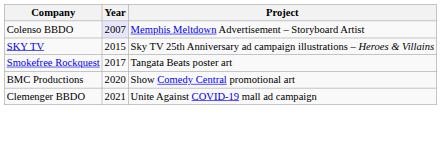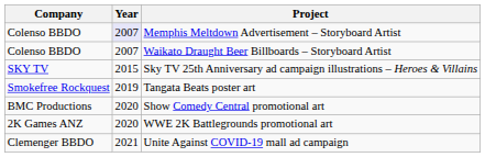 <table class="wikitable">
 <tr>
 <th>Company</th>
 <th>Year</th>
 <th>Project</th>
 </tr>
 <tr>
 <td>Colenso BBDO</td>
 <td style="background: lavender;">2007</td>
 <td><a href='#'>Memphis Meltdown</a> Advertisement – Storyboard Artist</td>
 </tr>
 <tr>
+<td>Colenso BBDO</td>
+<td>2007</td>
+<td><a href='#'>Waikato Draught Beer</a> Billboards – Storyboard Artist</td>
+</tr>
+<tr>
 <td><a href='#'>SKY TV</a></td>
 <td>2015</td>
 <td>Sky TV 25th Anniversary ad campaign illustrations – <em>Heroes & Villains</em></td>
 </tr>
 <tr>
 <td><a href='#'>Smokefree Rockquest</a></td>
-<td>2017</td>
+<td>2019</td>
 <td>Tangata Beats poster art</td>
 </tr>
 <tr>
 <td>BMC Productions</td>
 <td>2020</td>
 <td> Show <a href='#'>Comedy Central</a> promotional art</td>
 </tr>
 <tr>
+<td>2K Games ANZ</td>
+<td>2020</td>
+<td>WWE 2K Battlegrounds promotional art</td>
+</tr>
+<tr>
 <td>Clemenger BBDO</td>
 <td>2021</td>
 <td>Unite Against <a href='#'>COVID-19</a> mall ad campaign</td>
 </tr>
 </table>
